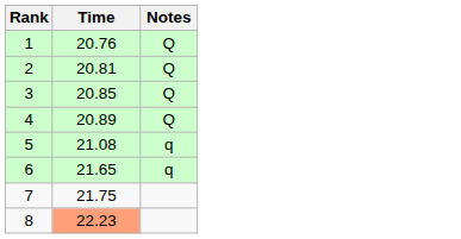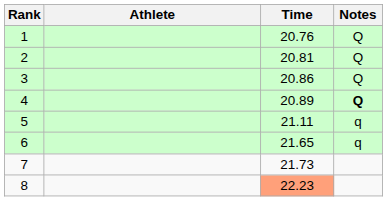 <table class="wikitable" style="text-align:center">
 <tr>
 <th width=40>Rank</th>
+<th width=250>Athlete</th>
 <th width=80>Time</th>
 <th width=50>Notes</th>
 </tr>
 <tr bgcolor=ccffcc>
 <td>1</td>
+<td align=left></td>
 <td>20.76</td>
 <td>Q</td>
 </tr>
 <tr bgcolor=ccffcc>
 <td>2</td>
+<td align=left></td>
 <td>20.81</td>
 <td>Q</td>
 </tr>
 <tr bgcolor=ccffcc>
 <td>3</td>
-<td>20.85</td>
+<td align=left></td>
+<td>20.86</td>
 <td>Q</td>
 </tr>
 <tr bgcolor=ccffcc>
 <td>4</td>
+<td align=left></td>
 <td>20.89</td>
-<td>Q</td>
+<td><strong>Q</strong></td>
 </tr>
 <tr bgcolor=ccffcc>
 <td>5</td>
-<td>21.08</td>
+<td align=left></td>
+<td>21.11</td>
 <td>q</td>
 </tr>
 <tr bgcolor=ccffcc>
 <td>6</td>
+<td align=left></td>
 <td>21.65</td>
 <td>q</td>
 </tr>
 <tr>
 <td>7</td>
-<td>21.75</td>
+<td align=left></td>
+<td>21.73</td>
 <td></td>
 </tr>
 <tr>
 <td>8</td>
+<td align=left></td>
 <td style="background: lightsalmon;">22.23</td>
 <td></td>
 </tr>
 </table>
